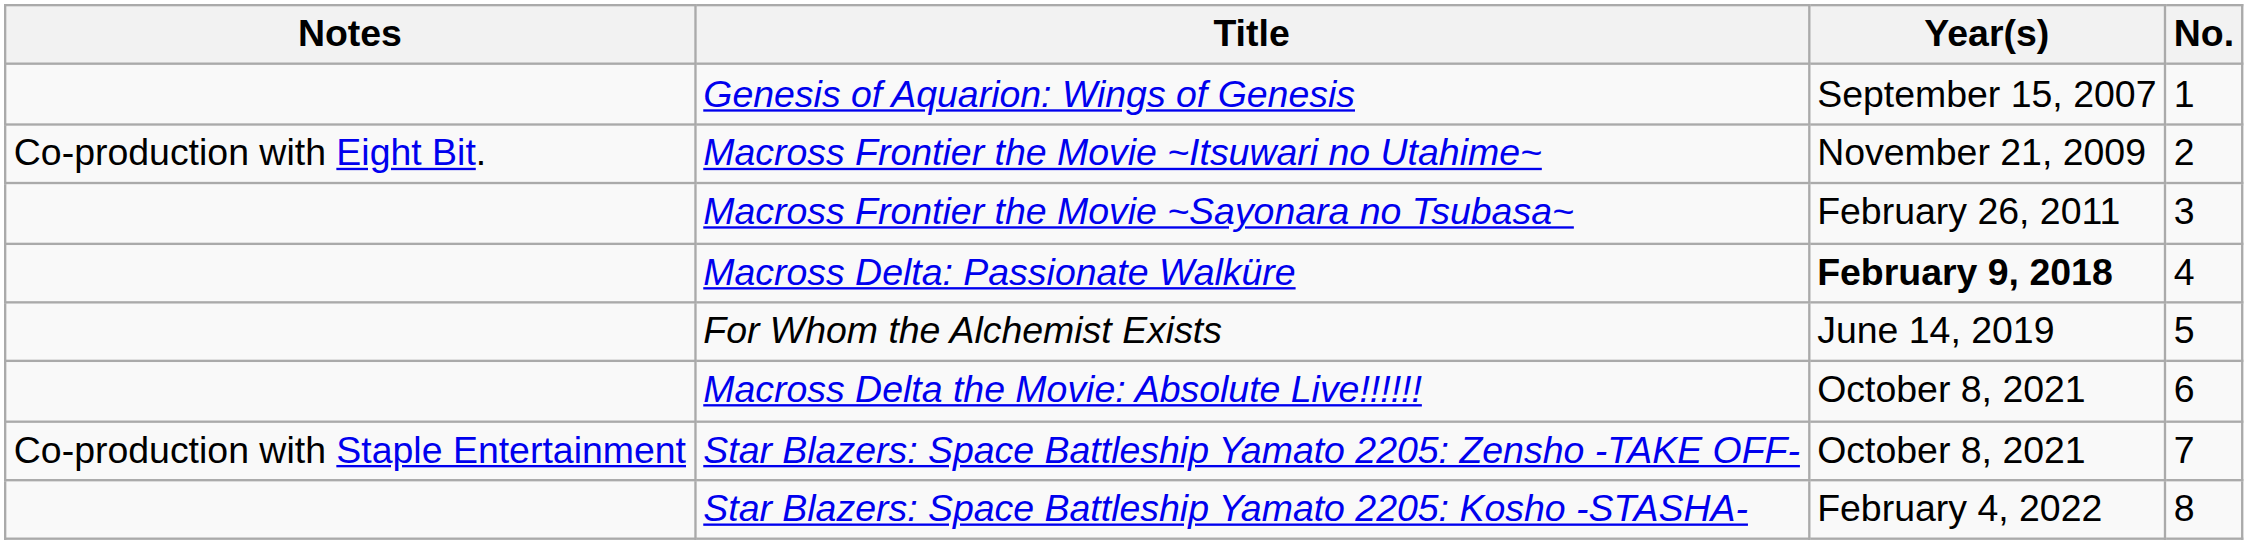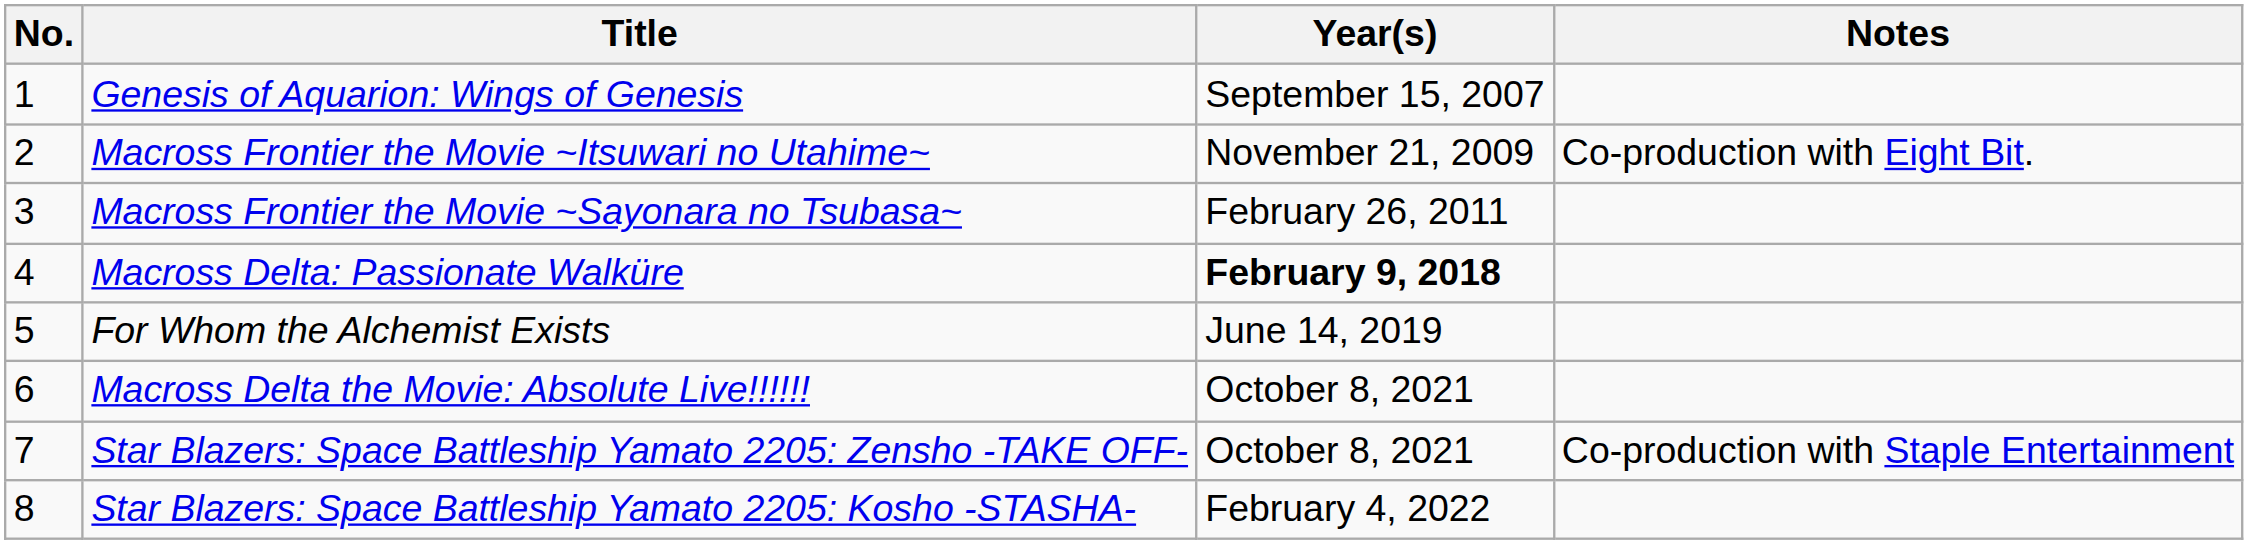 <table class="wikitable sortable">
 <tr>
-<th>Notes</th>
+<th>No.</th>
 <th>Title</th>
 <th>Year(s)</th>
-<th>No.</th>
+<th>Notes</th>
 </tr>
 <tr>
-<td></td>
+<td>1</td>
 <td><em><a href='#'>Genesis of Aquarion: Wings of Genesis</a></em></td>
 <td>September 15, 2007</td>
-<td>1</td>
+<td></td>
 </tr>
 <tr>
-<td>Co-production with <a href='#'>Eight Bit</a>.</td>
+<td>2</td>
 <td><em><a href='#'>Macross Frontier the Movie ~Itsuwari no Utahime~</a></em></td>
 <td>November 21, 2009</td>
-<td>2</td>
+<td>Co-production with <a href='#'>Eight Bit</a>.</td>
 </tr>
 <tr>
-<td></td>
+<td>3</td>
 <td><em><a href='#'>Macross Frontier the Movie ~Sayonara no Tsubasa~</a></em></td>
 <td>February 26, 2011</td>
-<td>3</td>
+<td></td>
 </tr>
 <tr>
-<td></td>
+<td>4</td>
 <td><em><a href='#'>Macross Delta: Passionate Walküre</a></em></td>
 <td><strong>February 9, 2018</strong></td>
-<td>4</td>
+<td></td>
 </tr>
 <tr>
-<td></td>
+<td>5</td>
 <td><em>For Whom the Alchemist Exists</em></td>
 <td>June 14, 2019</td>
-<td>5</td>
+<td></td>
 </tr>
 <tr>
-<td></td>
+<td>6</td>
 <td><em><a href='#'>Macross Delta the Movie: Absolute Live!!!!!!</a></em></td>
 <td>October 8, 2021</td>
-<td>6</td>
+<td></td>
 </tr>
 <tr>
-<td>Co-production with <a href='#'>Staple Entertainment</a></td>
+<td>7</td>
 <td><em><a href='#'>Star Blazers: Space Battleship Yamato 2205: Zensho -TAKE OFF-</a></em></td>
 <td>October 8, 2021</td>
-<td>7</td>
+<td>Co-production with <a href='#'>Staple Entertainment</a></td>
 </tr>
 <tr>
-<td></td>
+<td>8</td>
 <td><em><a href='#'>Star Blazers: Space Battleship Yamato 2205: Kosho -STASHA-</a></em></td>
 <td>February 4, 2022</td>
-<td>8</td>
+<td></td>
 </tr>
 </table>
